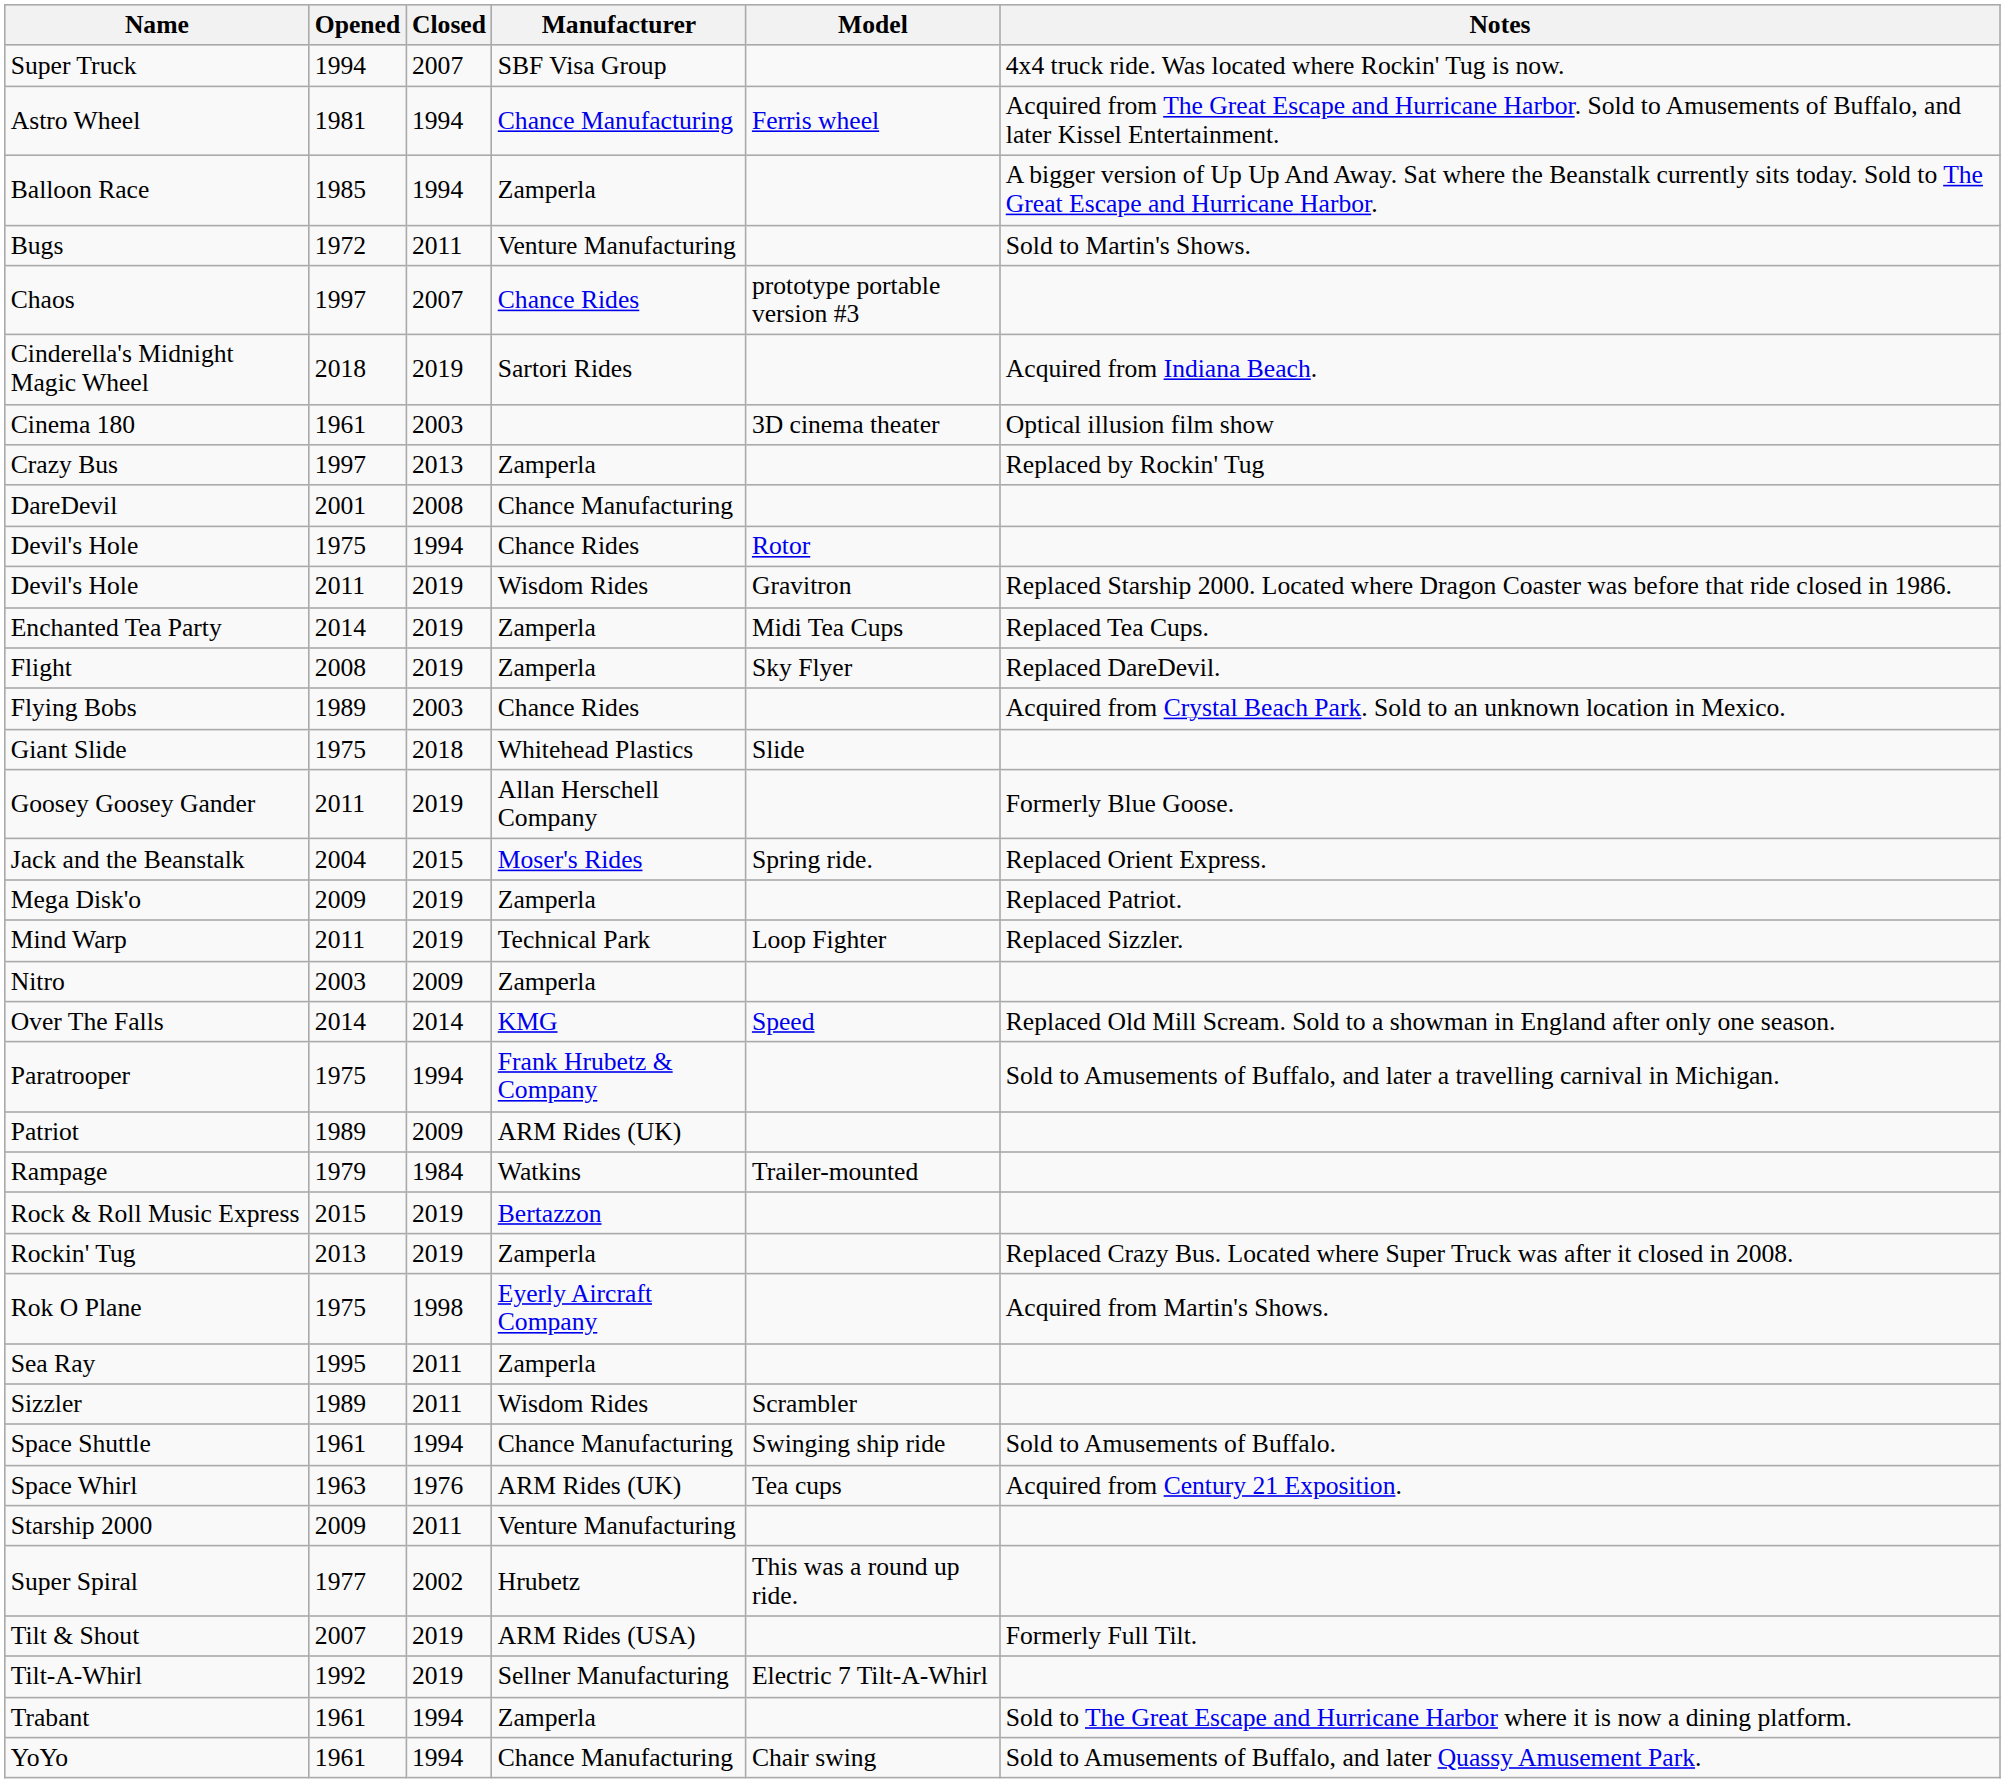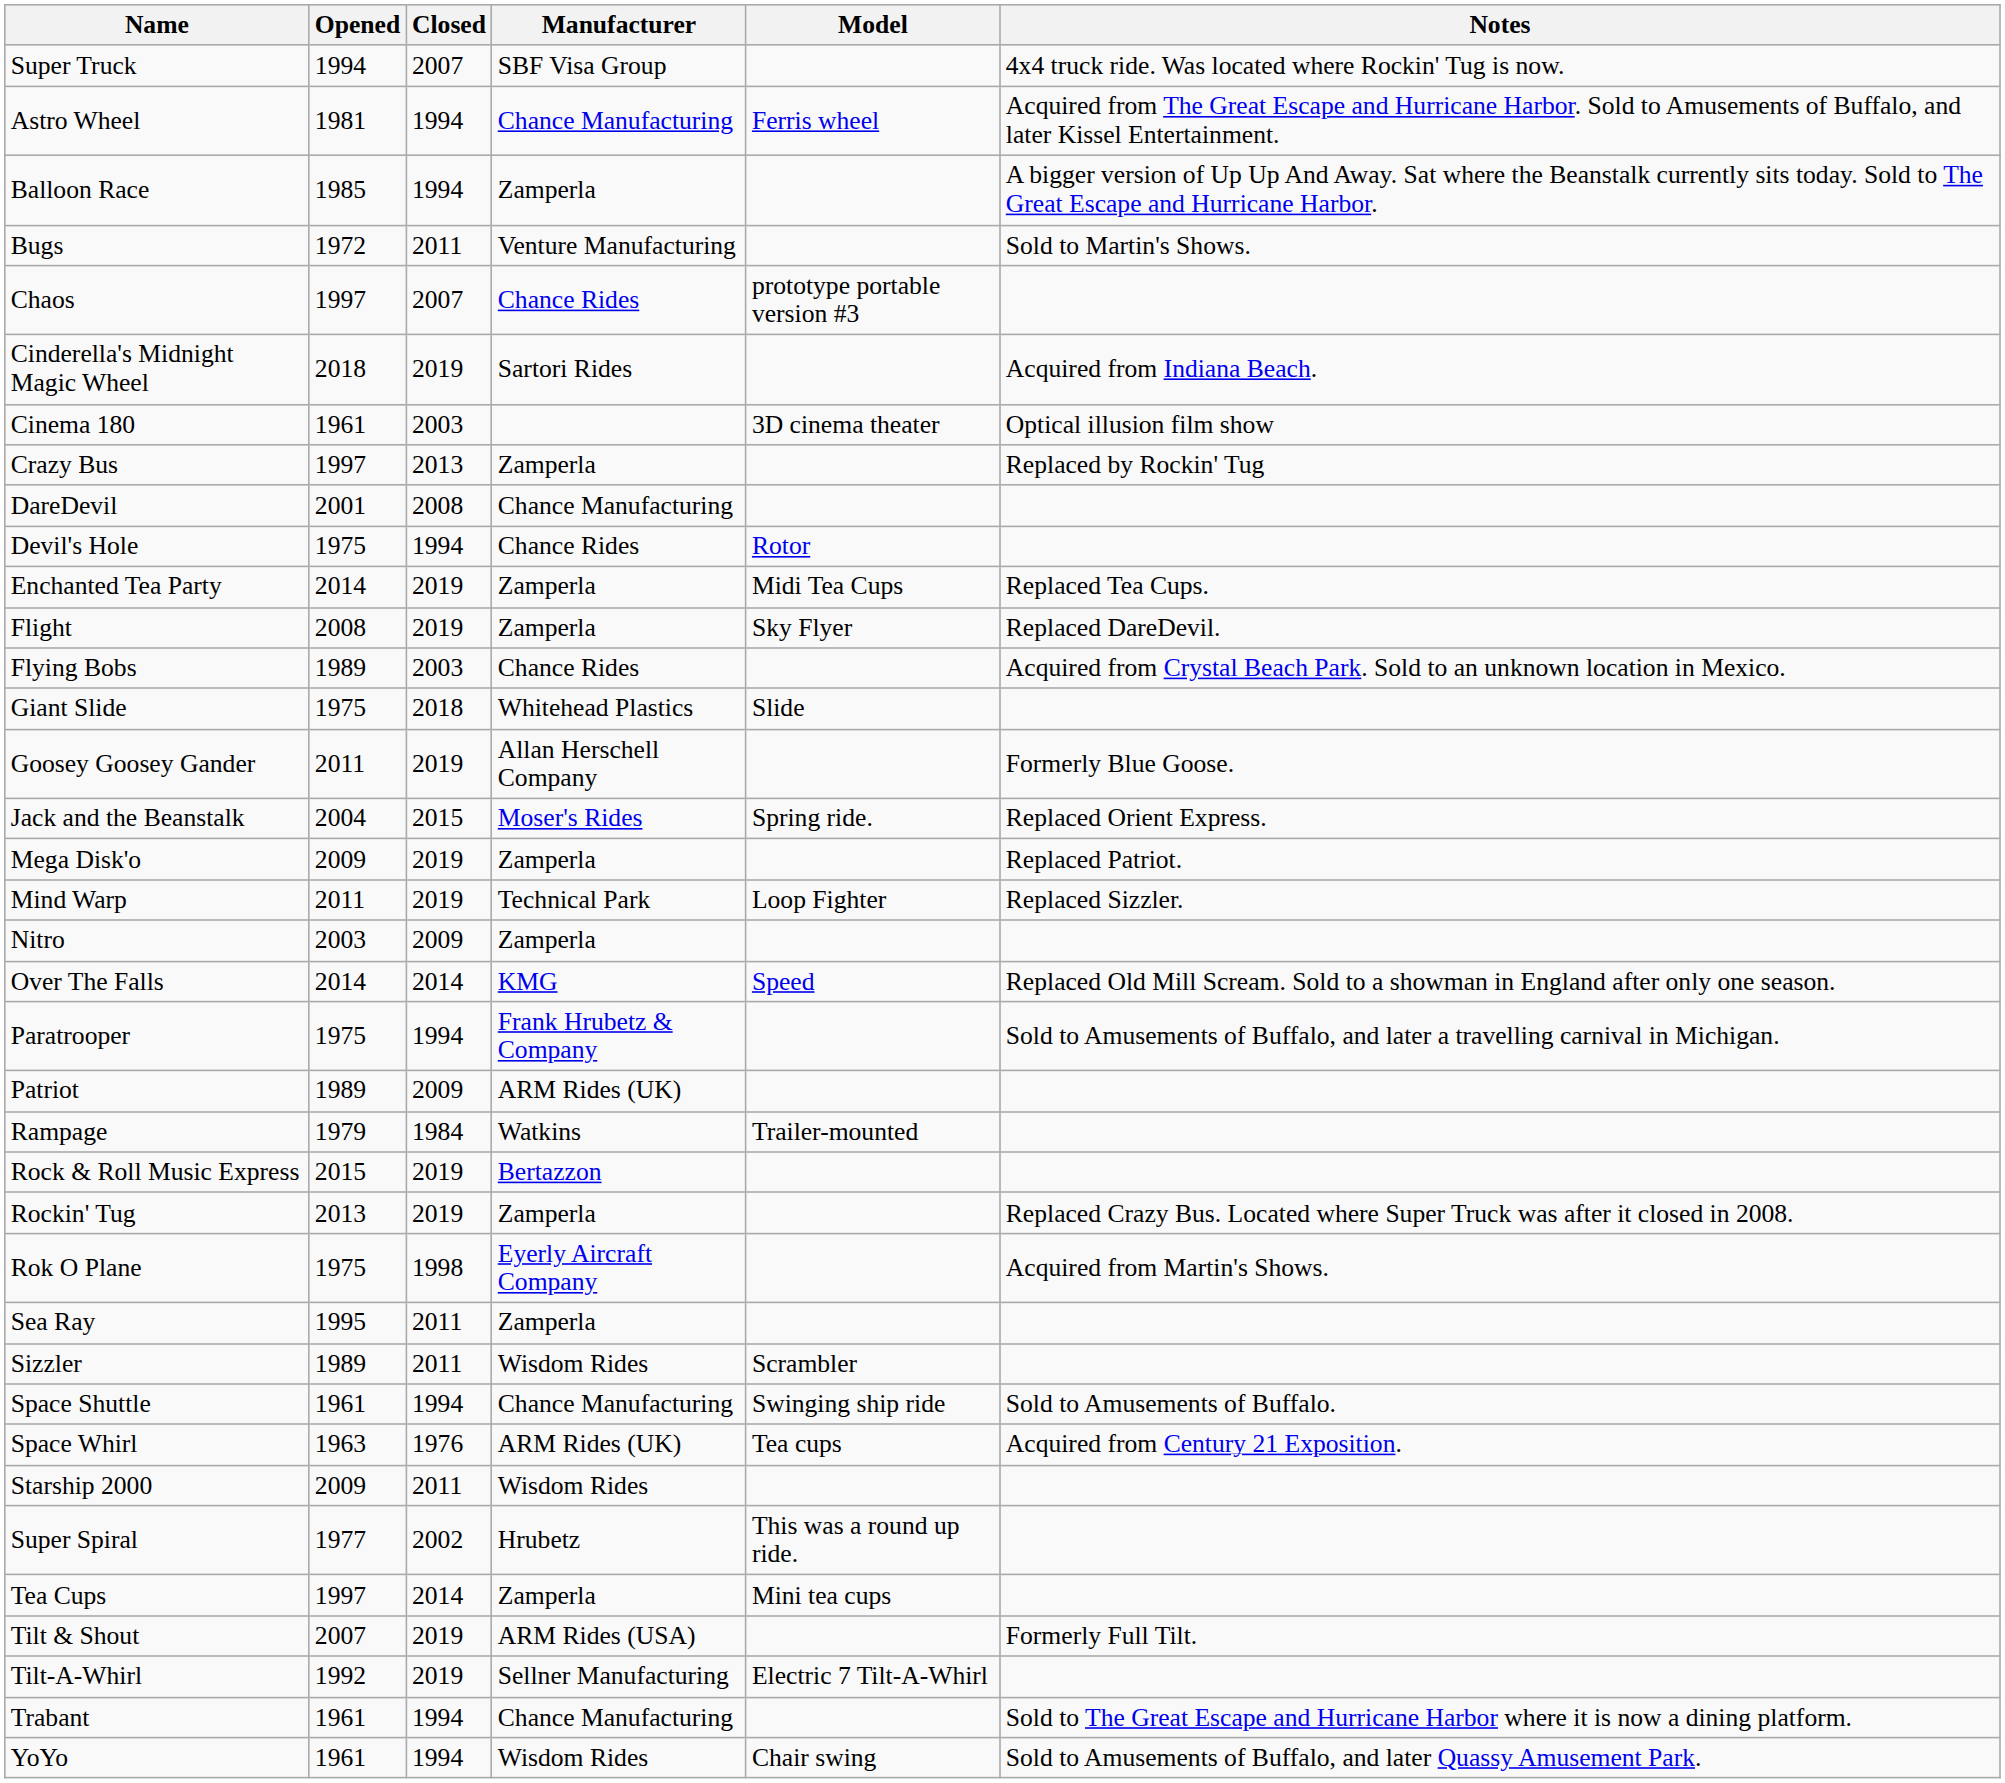 <table class="wikitable sortable">
 <tr>
 <th>Name</th>
 <th>Opened</th>
 <th>Closed</th>
 <th>Manufacturer</th>
 <th>Model</th>
 <th>Notes</th>
 </tr>
 <tr>
 <td>Super Truck</td>
 <td>1994</td>
 <td>2007</td>
 <td>SBF Visa Group</td>
 <td></td>
 <td>4x4 truck ride. Was located where Rockin' Tug is now.</td>
 </tr>
 <tr>
 <td>Astro Wheel</td>
 <td>1981</td>
 <td>1994</td>
 <td><a href='#'>Chance Manufacturing</a></td>
 <td><a href='#'>Ferris wheel</a></td>
 <td>Acquired from <a href='#'>The Great Escape and Hurricane Harbor</a>. Sold to Amusements of Buffalo, and later Kissel Entertainment.</td>
 </tr>
 <tr>
 <td>Balloon Race</td>
 <td>1985</td>
 <td>1994</td>
 <td>Zamperla</td>
 <td></td>
 <td>A bigger version of Up Up And Away. Sat where the Beanstalk currently sits today. Sold to <a href='#'>The Great Escape and Hurricane Harbor</a>.</td>
 </tr>
 <tr>
 <td>Bugs</td>
 <td>1972</td>
 <td>2011</td>
 <td>Venture Manufacturing</td>
 <td></td>
 <td>Sold to Martin's Shows.</td>
 </tr>
 <tr>
 <td>Chaos</td>
 <td>1997</td>
 <td>2007</td>
 <td><a href='#'>Chance Rides</a></td>
 <td>prototype portable version #3</td>
 <td></td>
 </tr>
 <tr>
 <td>Cinderella's Midnight Magic Wheel</td>
 <td>2018</td>
 <td>2019</td>
 <td>Sartori Rides</td>
 <td></td>
 <td>Acquired from <a href='#'>Indiana Beach</a>.</td>
 </tr>
 <tr>
 <td>Cinema 180</td>
 <td>1961</td>
 <td>2003</td>
 <td></td>
 <td>3D cinema theater</td>
 <td>Optical illusion film show</td>
 </tr>
 <tr>
 <td>Crazy Bus</td>
 <td>1997</td>
 <td>2013</td>
 <td>Zamperla</td>
 <td></td>
 <td>Replaced by Rockin' Tug</td>
 </tr>
 <tr>
 <td>DareDevil</td>
 <td>2001</td>
 <td>2008</td>
 <td>Chance Manufacturing</td>
 <td></td>
 <td></td>
 </tr>
 <tr>
 <td>Devil's Hole</td>
 <td>1975</td>
 <td>1994</td>
 <td>Chance Rides</td>
 <td><a href='#'>Rotor</a></td>
 <td></td>
-</tr>
-<tr>
-<td>Devil's Hole</td>
-<td>2011</td>
-<td>2019</td>
-<td>Wisdom Rides</td>
-<td>Gravitron</td>
-<td>Replaced Starship 2000. Located where Dragon Coaster was before that ride closed in 1986.</td>
 </tr>
 <tr>
 <td>Enchanted Tea Party</td>
 <td>2014</td>
 <td>2019</td>
 <td>Zamperla</td>
 <td>Midi Tea Cups</td>
 <td>Replaced Tea Cups.</td>
 </tr>
 <tr>
 <td>Flight</td>
 <td>2008</td>
 <td>2019</td>
 <td>Zamperla</td>
 <td>Sky Flyer</td>
 <td>Replaced DareDevil.</td>
 </tr>
 <tr>
 <td>Flying Bobs</td>
 <td>1989</td>
 <td>2003</td>
 <td>Chance Rides</td>
 <td></td>
 <td>Acquired from <a href='#'>Crystal Beach Park</a>. Sold to an unknown location in Mexico.</td>
 </tr>
 <tr>
 <td>Giant Slide</td>
 <td>1975</td>
 <td>2018</td>
 <td>Whitehead Plastics</td>
 <td>Slide</td>
 <td></td>
 </tr>
 <tr>
 <td>Goosey Goosey Gander</td>
 <td>2011</td>
 <td>2019</td>
 <td>Allan Herschell Company</td>
 <td></td>
 <td>Formerly Blue Goose.</td>
 </tr>
 <tr>
 <td>Jack and the Beanstalk</td>
 <td>2004</td>
 <td>2015</td>
 <td><a href='#'>Moser's Rides</a></td>
 <td>Spring ride.</td>
 <td>Replaced Orient Express.</td>
 </tr>
 <tr>
 <td>Mega Disk'o</td>
 <td>2009</td>
 <td>2019</td>
 <td>Zamperla</td>
 <td></td>
 <td>Replaced Patriot.</td>
 </tr>
 <tr>
 <td>Mind Warp</td>
 <td>2011</td>
 <td>2019</td>
 <td>Technical Park</td>
 <td>Loop Fighter</td>
 <td>Replaced Sizzler.</td>
 </tr>
 <tr>
 <td>Nitro</td>
 <td>2003</td>
 <td>2009</td>
 <td>Zamperla</td>
 <td></td>
 <td></td>
 </tr>
 <tr>
 <td>Over The Falls</td>
 <td>2014</td>
 <td>2014</td>
 <td><a href='#'>KMG</a></td>
 <td><a href='#'>Speed</a></td>
 <td>Replaced Old Mill Scream. Sold to a showman in England after only one season.</td>
 </tr>
 <tr>
 <td>Paratrooper</td>
 <td>1975</td>
 <td>1994</td>
 <td><a href='#'>Frank Hrubetz & Company</a></td>
 <td></td>
 <td>Sold to Amusements of Buffalo, and later a travelling carnival in Michigan.</td>
 </tr>
 <tr>
 <td>Patriot</td>
 <td>1989</td>
 <td>2009</td>
 <td>ARM Rides (UK)</td>
 <td></td>
 <td></td>
 </tr>
 <tr>
 <td>Rampage</td>
 <td>1979</td>
 <td>1984</td>
 <td>Watkins</td>
 <td>Trailer-mounted</td>
 <td></td>
 </tr>
 <tr>
 <td>Rock & Roll Music Express</td>
 <td>2015</td>
 <td>2019</td>
 <td><a href='#'>Bertazzon</a></td>
 <td></td>
 <td></td>
 </tr>
 <tr>
 <td>Rockin' Tug</td>
 <td>2013</td>
 <td>2019</td>
 <td>Zamperla</td>
 <td></td>
 <td>Replaced Crazy Bus. Located where Super Truck was after it closed in 2008.</td>
 </tr>
 <tr>
 <td>Rok O Plane</td>
 <td>1975</td>
 <td>1998</td>
 <td><a href='#'>Eyerly Aircraft Company</a></td>
 <td></td>
 <td>Acquired from Martin's Shows.</td>
 </tr>
 <tr>
 <td>Sea Ray</td>
 <td>1995</td>
 <td>2011</td>
 <td>Zamperla</td>
 <td></td>
 <td></td>
 </tr>
 <tr>
 <td>Sizzler</td>
 <td>1989</td>
 <td>2011</td>
 <td>Wisdom Rides</td>
 <td>Scrambler</td>
 <td></td>
 </tr>
 <tr>
 <td>Space Shuttle</td>
 <td>1961</td>
 <td>1994</td>
 <td>Chance Manufacturing</td>
 <td>Swinging ship ride</td>
 <td>Sold to Amusements of Buffalo.</td>
 </tr>
 <tr>
 <td>Space Whirl</td>
 <td>1963</td>
 <td>1976</td>
 <td>ARM Rides (UK)</td>
 <td>Tea cups</td>
 <td>Acquired from <a href='#'>Century 21 Exposition</a>.</td>
 </tr>
 <tr>
 <td>Starship 2000</td>
 <td>2009</td>
 <td>2011</td>
-<td>Venture Manufacturing</td>
+<td>Wisdom Rides</td>
 <td></td>
 <td></td>
 </tr>
 <tr>
 <td>Super Spiral</td>
 <td>1977</td>
 <td>2002</td>
 <td>Hrubetz</td>
 <td>This was a round up ride.</td>
+<td></td>
+</tr>
+<tr>
+<td>Tea Cups</td>
+<td>1997</td>
+<td>2014</td>
+<td>Zamperla</td>
+<td>Mini tea cups</td>
 <td></td>
 </tr>
 <tr>
 <td>Tilt & Shout</td>
 <td>2007</td>
 <td>2019</td>
 <td>ARM Rides (USA)</td>
 <td></td>
 <td>Formerly Full Tilt.</td>
 </tr>
 <tr>
 <td>Tilt-A-Whirl</td>
 <td>1992</td>
 <td>2019</td>
 <td>Sellner Manufacturing</td>
 <td>Electric 7 Tilt-A-Whirl</td>
 <td></td>
 </tr>
 <tr>
 <td>Trabant</td>
 <td>1961</td>
 <td>1994</td>
-<td>Zamperla</td>
+<td>Chance Manufacturing</td>
 <td></td>
 <td>Sold to <a href='#'>The Great Escape and Hurricane Harbor</a> where it is now a dining platform.</td>
 </tr>
 <tr>
 <td>YoYo</td>
 <td>1961</td>
 <td>1994</td>
-<td>Chance Manufacturing</td>
+<td>Wisdom Rides</td>
 <td>Chair swing</td>
 <td>Sold to Amusements of Buffalo, and later <a href='#'>Quassy Amusement Park</a>.</td>
 </tr>
 </table>
